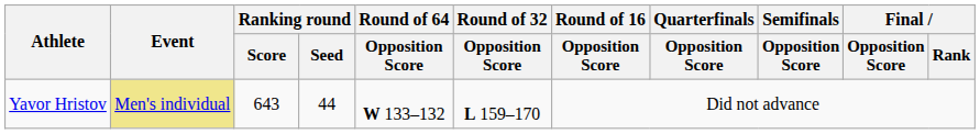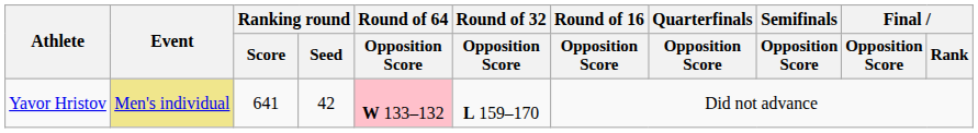 <table class="wikitable" style="font-size:90%">
 <tr>
 <th rowspan="2">Athlete</th>
 <th rowspan="2">Event</th>
 <th colspan="2">Ranking round</th>
 <th>Round of 64</th>
 <th>Round of 32</th>
 <th>Round of 16</th>
 <th>Quarterfinals</th>
 <th>Semifinals</th>
 <th colspan="2">Final / </th>
 </tr>
 <tr style="font-size:95%">
 <th>Score</th>
 <th>Seed</th>
 <th>Opposition<br>Score</th>
 <th>Opposition<br>Score</th>
 <th>Opposition<br>Score</th>
 <th>Opposition<br>Score</th>
 <th>Opposition<br>Score</th>
 <th>Opposition<br>Score</th>
 <th>Rank</th>
 </tr>
 <tr align=center>
 <td align=left><a href='#'>Yavor Hristov</a></td>
 <td align=left style="background: khaki;"><a href='#'>Men's individual</a></td>
-<td>643</td>
-<td>44</td>
-<td><br><strong>W</strong> 133–132</td>
+<td>641</td>
+<td>42</td>
+<td style="background: pink;"><br><strong>W</strong> 133–132</td>
 <td><br><strong>L</strong> 159–170</td>
 <td colspan=5>Did not advance</td>
 </tr>
 </table>
